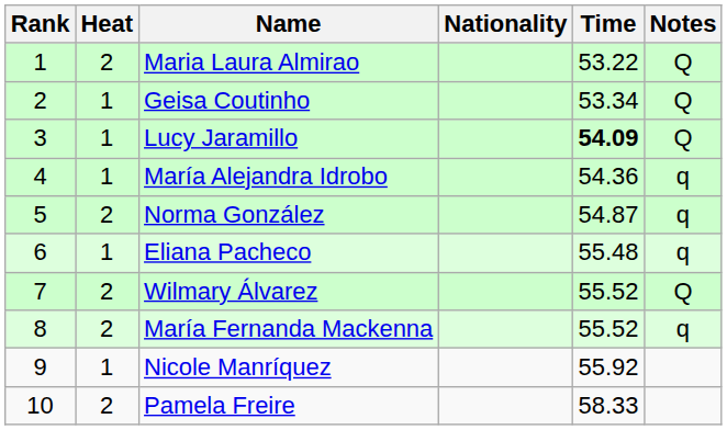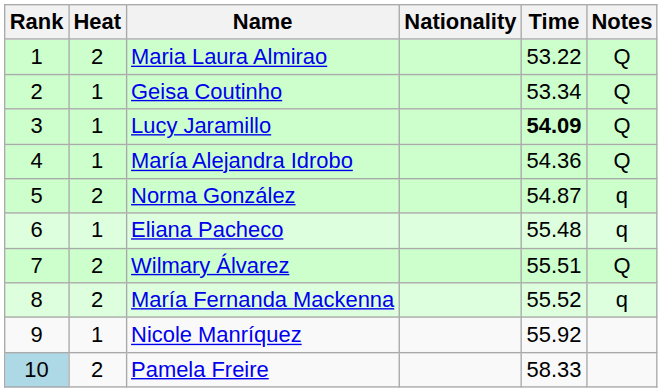 <table class="wikitable sortable" style="text-align:center">
 <tr>
 <th>Rank</th>
 <th>Heat</th>
 <th>Name</th>
 <th>Nationality</th>
 <th>Time</th>
 <th>Notes</th>
 </tr>
 <tr bgcolor=ccffcc>
 <td>1</td>
 <td>2</td>
 <td align=left><a href='#'>Maria Laura Almirao</a></td>
 <td align=left></td>
 <td>53.22</td>
 <td>Q</td>
 </tr>
 <tr bgcolor=ccffcc>
 <td>2</td>
 <td>1</td>
 <td align=left><a href='#'>Geisa Coutinho</a></td>
 <td align=left></td>
 <td>53.34</td>
 <td>Q</td>
 </tr>
 <tr bgcolor=ccffcc>
 <td>3</td>
 <td>1</td>
 <td align=left><a href='#'>Lucy Jaramillo</a></td>
 <td align=left></td>
 <td><strong>54.09</strong></td>
 <td>Q</td>
 </tr>
 <tr bgcolor=ccffcc>
 <td>4</td>
 <td>1</td>
 <td align=left><a href='#'>María Alejandra Idrobo</a></td>
 <td align=left></td>
 <td>54.36</td>
-<td>q</td>
+<td>Q</td>
 </tr>
 <tr bgcolor=ccffcc>
 <td>5</td>
 <td>2</td>
 <td align=left><a href='#'>Norma González</a></td>
 <td align=left></td>
 <td>54.87</td>
 <td>q</td>
 </tr>
 <tr bgcolor=ddffdd>
 <td>6</td>
 <td>1</td>
 <td align=left><a href='#'>Eliana Pacheco</a></td>
 <td align=left></td>
 <td>55.48</td>
 <td>q</td>
 </tr>
 <tr bgcolor=ccffcc>
 <td>7</td>
 <td>2</td>
 <td align=left><a href='#'>Wilmary Álvarez</a></td>
 <td align=left></td>
-<td>55.52</td>
+<td>55.51</td>
 <td>Q</td>
 </tr>
 <tr bgcolor=ddffdd>
 <td>8</td>
 <td>2</td>
 <td align=left><a href='#'>María Fernanda Mackenna</a></td>
 <td align=left></td>
 <td>55.52</td>
 <td>q</td>
 </tr>
 <tr>
 <td>9</td>
 <td>1</td>
 <td align=left><a href='#'>Nicole Manríquez</a></td>
 <td align=left></td>
 <td>55.92</td>
 <td></td>
 </tr>
 <tr>
-<td>10</td>
+<td style="background: lightblue;">10</td>
 <td>2</td>
 <td align=left><a href='#'>Pamela Freire</a></td>
 <td align=left></td>
 <td>58.33</td>
 <td></td>
 </tr>
 </table>
